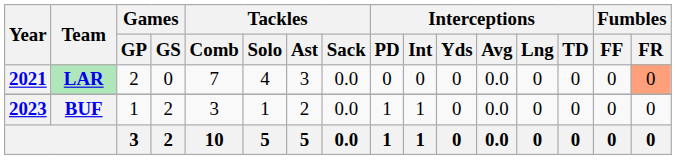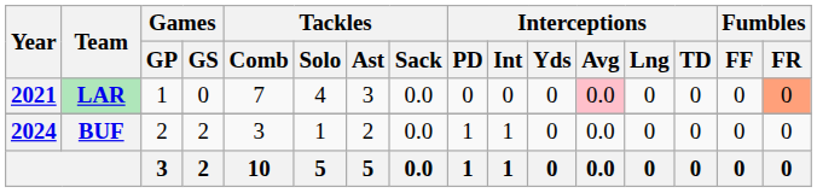 <table class="wikitable" style="text-align:center">
 <tr>
 <th rowspan="2">Year</th>
 <th rowspan="2">Team</th>
 <th colspan="2">Games</th>
 <th colspan="4">Tackles</th>
 <th colspan="6">Interceptions</th>
 <th colspan="2">Fumbles</th>
 </tr>
 <tr>
 <th>GP</th>
 <th>GS</th>
 <th>Comb</th>
 <th>Solo</th>
 <th>Ast</th>
 <th>Sack</th>
 <th>PD</th>
 <th>Int</th>
 <th>Yds</th>
 <th>Avg</th>
 <th>Lng</th>
 <th>TD</th>
 <th>FF</th>
 <th>FR</th>
 </tr>
 <tr>
 <th><a href='#'>2021</a></th>
 <th style="background:#afe6ba; width:3em;"><a href='#'>LAR</a></th>
-<td>2</td>
+<td>1</td>
 <td>0</td>
 <td>7</td>
 <td>4</td>
 <td>3</td>
 <td>0.0</td>
 <td>0</td>
 <td>0</td>
 <td>0</td>
-<td>0.0</td>
+<td style="background: pink;">0.0</td>
 <td>0</td>
 <td>0</td>
 <td>0</td>
 <td style="background: lightsalmon;">0</td>
 </tr>
 <tr>
 </tr>
 <tr>
-<th><a href='#'>2023</a></th>
+<th><a href='#'>2024</a></th>
 <th><a href='#'>BUF</a></th>
-<td>1</td>
+<td>2</td>
 <td>2</td>
 <td>3</td>
 <td>1</td>
 <td>2</td>
 <td>0.0</td>
 <td>1</td>
 <td>1</td>
 <td>0</td>
 <td>0.0</td>
 <td>0</td>
 <td>0</td>
 <td>0</td>
 <td>0</td>
 </tr>
 <tr>
 <th colspan="2"></th>
 <th>3</th>
 <th>2</th>
 <th>10</th>
 <th>5</th>
 <th>5</th>
 <th>0.0</th>
 <th>1</th>
 <th>1</th>
 <th>0</th>
 <th>0.0</th>
 <th>0</th>
 <th>0</th>
 <th>0</th>
 <th>0</th>
 </tr>
 </table>
